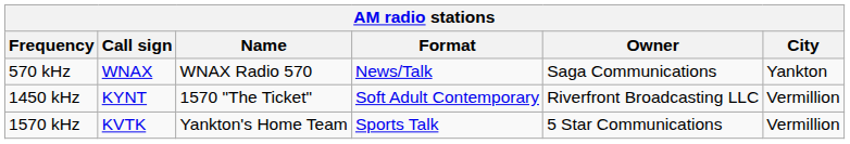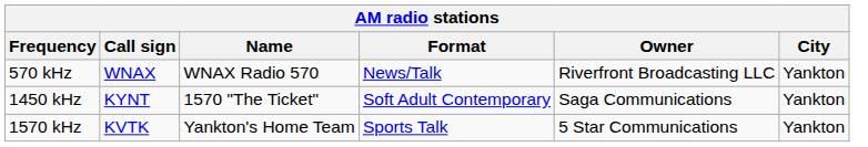 <table class="wikitable">
 <tr>
 <th align="center" colspan="6"><strong><a href='#'>AM radio</a> stations</strong></th>
 </tr>
 <tr>
 <th>Frequency</th>
 <th>Call sign</th>
 <th>Name</th>
 <th>Format</th>
 <th>Owner</th>
 <th>City</th>
 </tr>
 <tr>
 <td>570 kHz</td>
 <td><a href='#'>WNAX</a></td>
 <td>WNAX Radio 570</td>
 <td><a href='#'>News/Talk</a></td>
-<td>Saga Communications</td>
+<td>Riverfront Broadcasting LLC</td>
 <td>Yankton</td>
 </tr>
 <tr>
 <td>1450 kHz</td>
 <td><a href='#'>KYNT</a></td>
 <td>1570 "The Ticket"</td>
 <td><a href='#'>Soft Adult Contemporary</a></td>
-<td>Riverfront Broadcasting LLC</td>
-<td>Vermillion</td>
+<td>Saga Communications</td>
+<td>Yankton</td>
 </tr>
 <tr>
 <td>1570 kHz</td>
 <td><a href='#'>KVTK</a></td>
 <td>Yankton's Home Team</td>
 <td><a href='#'>Sports Talk</a></td>
 <td>5 Star Communications</td>
-<td>Vermillion</td>
+<td>Yankton</td>
 </tr>
 </table>
